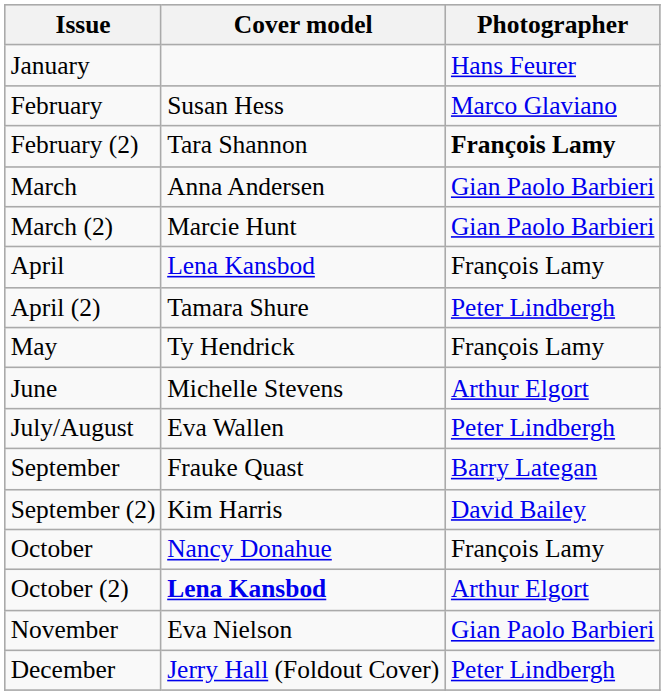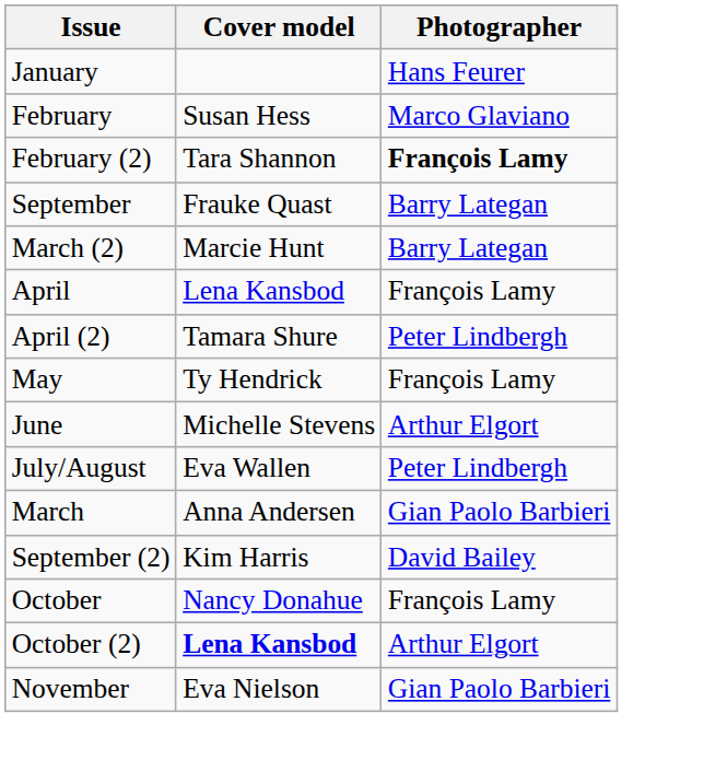 <table class="sortable wikitable">
 <tr>
 <th>Issue</th>
 <th>Cover model</th>
 <th>Photographer</th>
 </tr>
 <tr>
 <td>January</td>
 <td></td>
 <td><a href='#'>Hans Feurer</a></td>
 </tr>
 <tr>
 <td>February</td>
 <td>Susan Hess</td>
 <td><a href='#'>Marco Glaviano</a></td>
 </tr>
 <tr>
 <td>February (2)</td>
 <td>Tara Shannon</td>
 <td><strong>François Lamy</strong></td>
 </tr>
 <tr>
-<td>March</td>
-<td>Anna Andersen</td>
-<td><a href='#'>Gian Paolo Barbieri</a></td>
+<td>September</td>
+<td>Frauke Quast</td>
+<td><a href='#'>Barry Lategan</a></td>
 </tr>
 <tr>
 <td>March (2)</td>
 <td>Marcie Hunt</td>
-<td><a href='#'>Gian Paolo Barbieri</a></td>
+<td><a href='#'>Barry Lategan</a></td>
 </tr>
 <tr>
 <td>April</td>
 <td><a href='#'>Lena Kansbod</a></td>
 <td>François Lamy</td>
 </tr>
 <tr>
 <td>April (2)</td>
 <td>Tamara Shure</td>
 <td><a href='#'>Peter Lindbergh</a></td>
 </tr>
 <tr>
 <td>May</td>
 <td>Ty Hendrick</td>
 <td>François Lamy</td>
 </tr>
 <tr>
 <td>June</td>
 <td>Michelle Stevens</td>
 <td><a href='#'>Arthur Elgort</a></td>
 </tr>
 <tr>
 <td>July/August</td>
 <td>Eva Wallen</td>
 <td><a href='#'>Peter Lindbergh</a></td>
 </tr>
 <tr>
-<td>September</td>
-<td>Frauke Quast</td>
-<td><a href='#'>Barry Lategan</a></td>
+<td>March</td>
+<td>Anna Andersen</td>
+<td><a href='#'>Gian Paolo Barbieri</a></td>
 </tr>
 <tr>
 <td>September (2)</td>
 <td>Kim Harris</td>
 <td><a href='#'>David Bailey</a></td>
 </tr>
 <tr>
 <td>October</td>
 <td><a href='#'>Nancy Donahue</a></td>
 <td>François Lamy</td>
 </tr>
 <tr>
 <td>October (2)</td>
 <td><strong><a href='#'>Lena Kansbod</a></strong></td>
 <td><a href='#'>Arthur Elgort</a></td>
 </tr>
 <tr>
 <td>November</td>
 <td>Eva Nielson</td>
 <td><a href='#'>Gian Paolo Barbieri</a></td>
 </tr>
-<tr>
-<td>December</td>
-<td><a href='#'>Jerry Hall</a> (Foldout Cover)</td>
-<td><a href='#'>Peter Lindbergh</a></td>
-</tr>
 </table>
